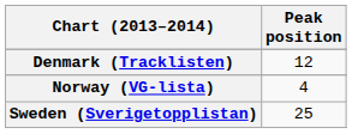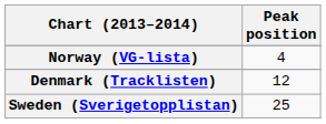 <table class="wikitable sortable plainrowheaders" style="text-align:center">
 <tr>
 <th>Chart (2013–2014)</th>
 <th>Peak<br>position</th>
 </tr>
 <tr>
 </tr>
 <tr>
-<th scope="row">Denmark (<a href='#'>Tracklisten</a>)</th>
-<td>12</td>
+<th scope="row">Norway (<a href='#'>VG-lista</a>)</th>
+<td>4</td>
 </tr>
 <tr>
 </tr>
 <tr>
 </tr>
 <tr>
-<th scope="row">Norway (<a href='#'>VG-lista</a>)</th>
-<td>4</td>
+<th scope="row">Denmark (<a href='#'>Tracklisten</a>)</th>
+<td>12</td>
 </tr>
 <tr>
 <th scope="row">Sweden (<a href='#'>Sverigetopplistan</a>)</th>
 <td>25</td>
 </tr>
 <tr>
 </tr>
 <tr>
 </tr>
 <tr>
 </tr>
 <tr>
 </tr>
 <tr>
 </tr>
 </table>
